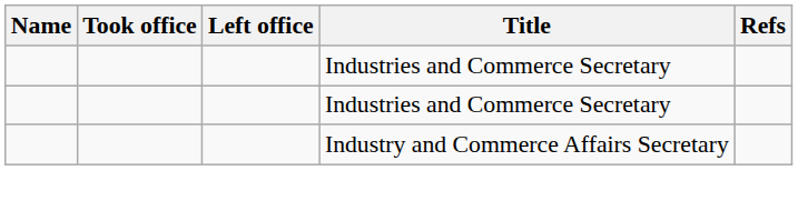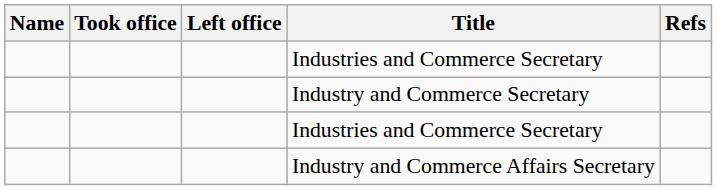 <table class="wikitable plainrowheaders sortable" style="font-size:90%; text-align:left;">
 <tr>
 <th scope=col>Name</th>
 <th scope=col>Took office</th>
 <th scope=col>Left office</th>
 <th scope=col>Title</th>
 <th scope=col class=unsortable>Refs</th>
 </tr>
 <tr>
 <td></td>
 <td align=center></td>
 <td align=center></td>
 <td>Industries and Commerce Secretary</td>
 <td align=center></td>
 </tr>
 <tr>
 <td></td>
 <td align=center></td>
 <td align=center></td>
+<td>Industry and Commerce Secretary</td>
+<td align=center></td>
+</tr>
+<tr>
+<td></td>
+<td align=center></td>
+<td align=center></td>
 <td>Industries and Commerce Secretary</td>
 <td align=center></td>
 </tr>
 <tr>
 <td></td>
 <td align=center></td>
 <td align=center></td>
 <td>Industry and Commerce Affairs Secretary</td>
 <td align=center></td>
 </tr>
 </table>
